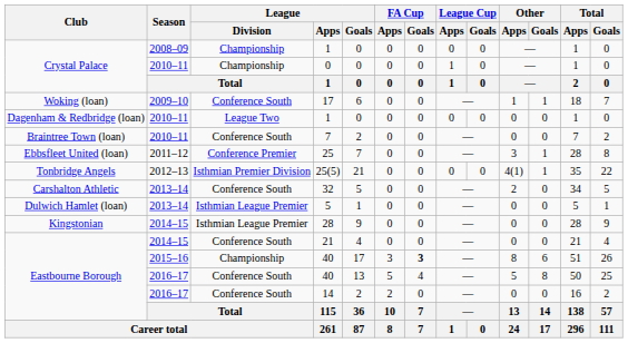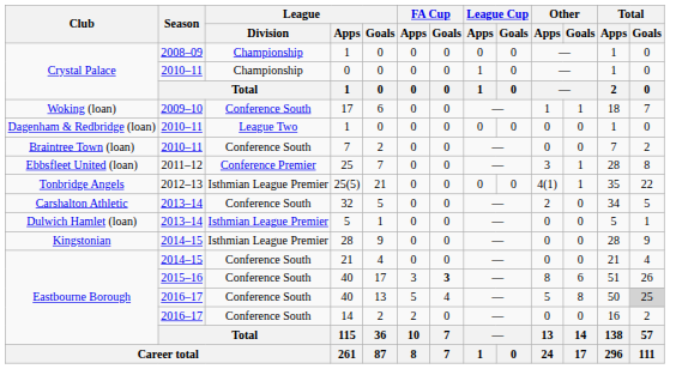 <table class="wikitable" style="text-align:center">
 <tr>
 <th rowspan="2">Club</th>
 <th rowspan="2">Season</th>
 <th colspan="3">League</th>
 <th colspan="2"><a href='#'>FA Cup</a></th>
 <th colspan="2"><a href='#'>League Cup</a></th>
 <th colspan="2">Other</th>
 <th colspan="2">Total</th>
 </tr>
 <tr>
 <th>Division</th>
 <th>Apps</th>
 <th>Goals</th>
 <th>Apps</th>
 <th>Goals</th>
 <th>Apps</th>
 <th>Goals</th>
 <th>Apps</th>
 <th>Goals</th>
 <th>Apps</th>
 <th>Goals</th>
 </tr>
 <tr>
 <td rowspan="3"><a href='#'>Crystal Palace</a></td>
 <td><a href='#'>2008–09</a></td>
 <td><a href='#'>Championship</a></td>
 <td>1</td>
 <td>0</td>
 <td>0</td>
 <td>0</td>
 <td>0</td>
 <td>0</td>
 <td colspan="2">—</td>
 <td>1</td>
 <td>0</td>
 </tr>
 <tr>
 <td><a href='#'>2010–11</a></td>
 <td>Championship</td>
 <td>0</td>
 <td>0</td>
 <td>0</td>
 <td>0</td>
 <td>1</td>
 <td>0</td>
 <td colspan="2">—</td>
 <td>1</td>
 <td>0</td>
 </tr>
 <tr>
 <th colspan="2">Total</th>
 <th>1</th>
 <th>0</th>
 <th>0</th>
 <th>0</th>
 <th>1</th>
 <th>0</th>
 <th colspan="2">—</th>
 <th>2</th>
 <th>0</th>
 </tr>
 <tr>
 <td><a href='#'>Woking</a> (loan)</td>
 <td><a href='#'>2009–10</a></td>
 <td><a href='#'>Conference South</a></td>
 <td>17</td>
 <td>6</td>
 <td>0</td>
 <td>0</td>
 <td colspan="2">—</td>
 <td>1</td>
 <td>1</td>
 <td>18</td>
 <td>7</td>
 </tr>
 <tr>
 <td><a href='#'>Dagenham & Redbridge</a> (loan)</td>
 <td><a href='#'>2010–11</a></td>
 <td><a href='#'>League Two</a></td>
 <td>1</td>
 <td>0</td>
 <td>0</td>
 <td>0</td>
 <td>0</td>
 <td>0</td>
 <td>0</td>
 <td>0</td>
 <td>1</td>
 <td>0</td>
 </tr>
 <tr>
 <td><a href='#'>Braintree Town</a> (loan)</td>
 <td><a href='#'>2010–11</a></td>
 <td>Conference South</td>
 <td>7</td>
 <td>2</td>
 <td>0</td>
 <td>0</td>
 <td colspan="2">—</td>
 <td>0</td>
 <td>0</td>
 <td>7</td>
 <td>2</td>
 </tr>
 <tr>
 <td><a href='#'>Ebbsfleet United</a> (loan)</td>
 <td>2011–12</td>
 <td><a href='#'>Conference Premier</a></td>
 <td>25</td>
 <td>7</td>
 <td>0</td>
 <td>0</td>
 <td colspan="2">—</td>
 <td>3</td>
 <td>1</td>
 <td>28</td>
 <td>8</td>
 </tr>
 <tr>
 <td><a href='#'>Tonbridge Angels</a></td>
 <td>2012–13</td>
-<td><a href='#'>Isthmian Premier Division</a></td>
+<td>Isthmian League Premier</td>
 <td>25(5)</td>
 <td>21</td>
 <td>0</td>
 <td>0</td>
 <td>0</td>
 <td>0</td>
 <td>4(1)</td>
 <td>1</td>
 <td>35</td>
 <td>22</td>
 </tr>
 <tr>
 <td><a href='#'>Carshalton Athletic</a><br></td>
 <td><a href='#'>2013–14</a></td>
 <td>Conference South</td>
 <td>32</td>
 <td>5</td>
 <td>0</td>
 <td>0</td>
 <td colspan="2">—</td>
 <td>2</td>
 <td>0</td>
 <td>34</td>
 <td>5</td>
 </tr>
 <tr>
 <td><a href='#'>Dulwich Hamlet</a> (loan)</td>
 <td><a href='#'>2013–14</a></td>
 <td><a href='#'>Isthmian League Premier</a></td>
 <td>5</td>
 <td>1</td>
 <td>0</td>
 <td>0</td>
 <td colspan="2">—</td>
 <td>0</td>
 <td>0</td>
 <td>5</td>
 <td>1</td>
 </tr>
 <tr>
 <td><a href='#'>Kingstonian</a></td>
 <td><a href='#'>2014–15</a></td>
 <td>Isthmian League Premier</td>
 <td>28</td>
 <td>9</td>
 <td>0</td>
 <td>0</td>
 <td colspan="2">—</td>
 <td>0</td>
 <td>0</td>
 <td>28</td>
 <td>9</td>
 </tr>
 <tr>
 <td rowspan="5"><a href='#'>Eastbourne Borough</a></td>
 <td><a href='#'>2014–15</a></td>
 <td>Conference South</td>
 <td>21</td>
 <td>4</td>
 <td>0</td>
 <td>0</td>
 <td colspan="2">—</td>
 <td>0</td>
 <td>0</td>
 <td>21</td>
 <td>4</td>
 </tr>
 <tr>
 <td><a href='#'>2015–16</a></td>
-<td>Championship</td>
+<td>Conference South</td>
 <td>40</td>
 <td>17</td>
 <td>3</td>
 <td><strong>3</strong></td>
 <td colspan="2">—</td>
 <td>8</td>
 <td>6</td>
 <td>51</td>
 <td>26</td>
 </tr>
 <tr>
 <td><a href='#'>2016–17</a></td>
 <td>Conference South</td>
 <td>40</td>
 <td>13</td>
 <td>5</td>
 <td>4</td>
 <td colspan="2">—</td>
 <td>5</td>
 <td>8</td>
 <td>50</td>
-<td>25</td>
+<td style="background: lightgrey;">25</td>
 </tr>
 <tr>
 <td><a href='#'>2016–17</a></td>
 <td>Conference South</td>
 <td>14</td>
 <td>2</td>
 <td>2</td>
 <td>0</td>
 <td colspan="2">—</td>
 <td>0</td>
 <td>0</td>
 <td>16</td>
 <td>2</td>
 </tr>
 <tr>
 <th colspan="2">Total</th>
 <th>115</th>
 <th>36</th>
 <th>10</th>
 <th>7</th>
 <th colspan="2">—</th>
 <th>13</th>
 <th>14</th>
 <th>138</th>
 <th>57</th>
 </tr>
 <tr>
 <th colspan="3">Career total</th>
 <th>261</th>
 <th>87</th>
 <th>8</th>
 <th>7</th>
 <th>1</th>
 <th>0</th>
 <th>24</th>
 <th>17</th>
 <th>296</th>
 <th>111</th>
 </tr>
 </table>
